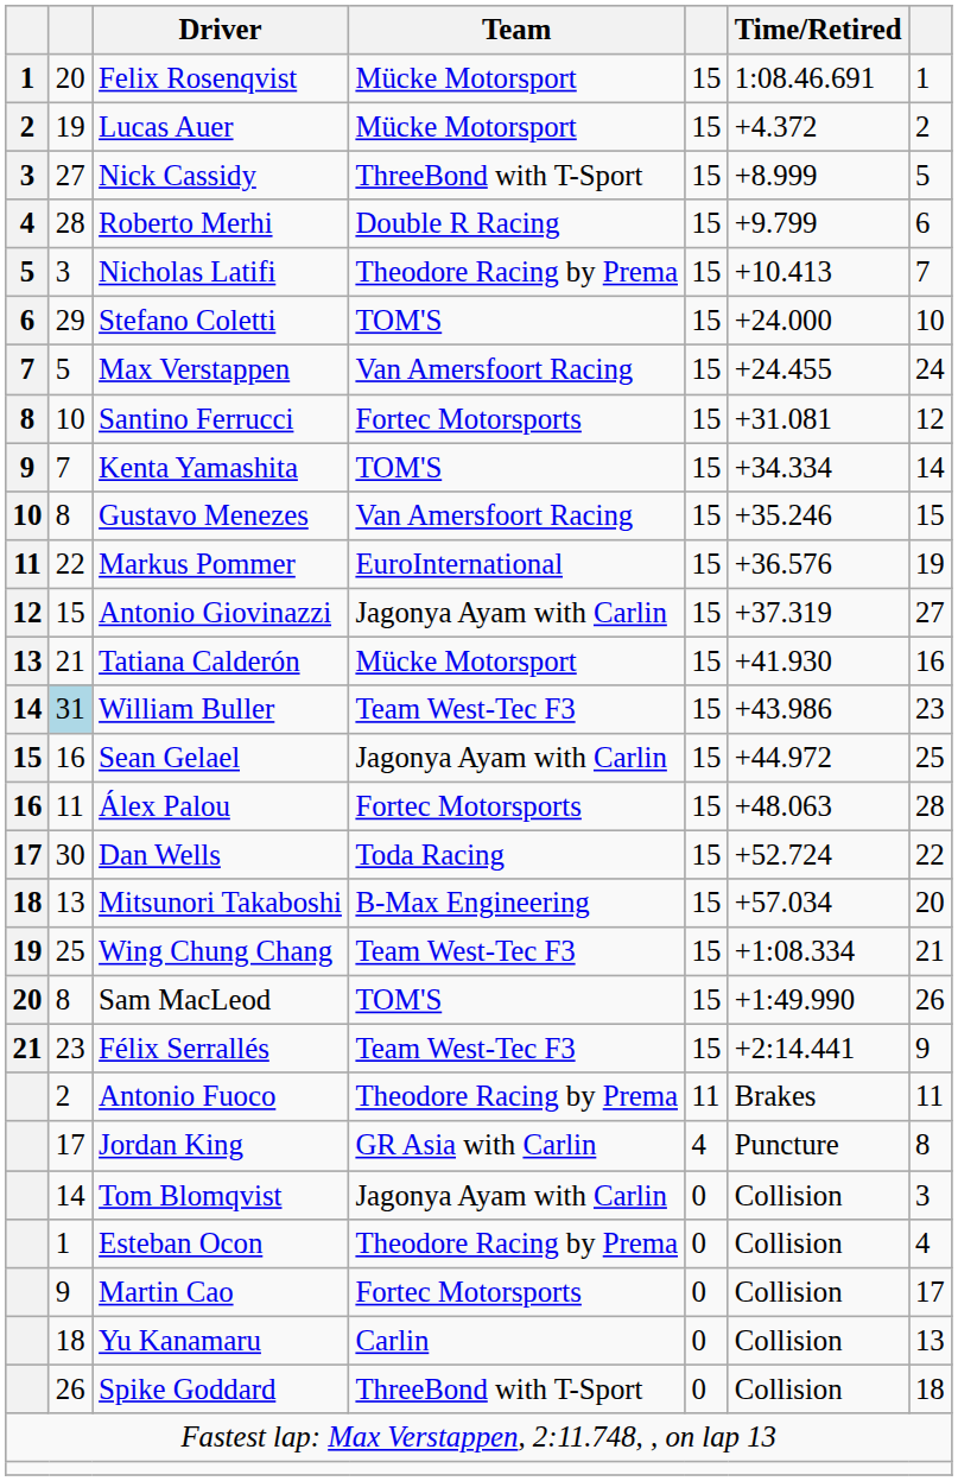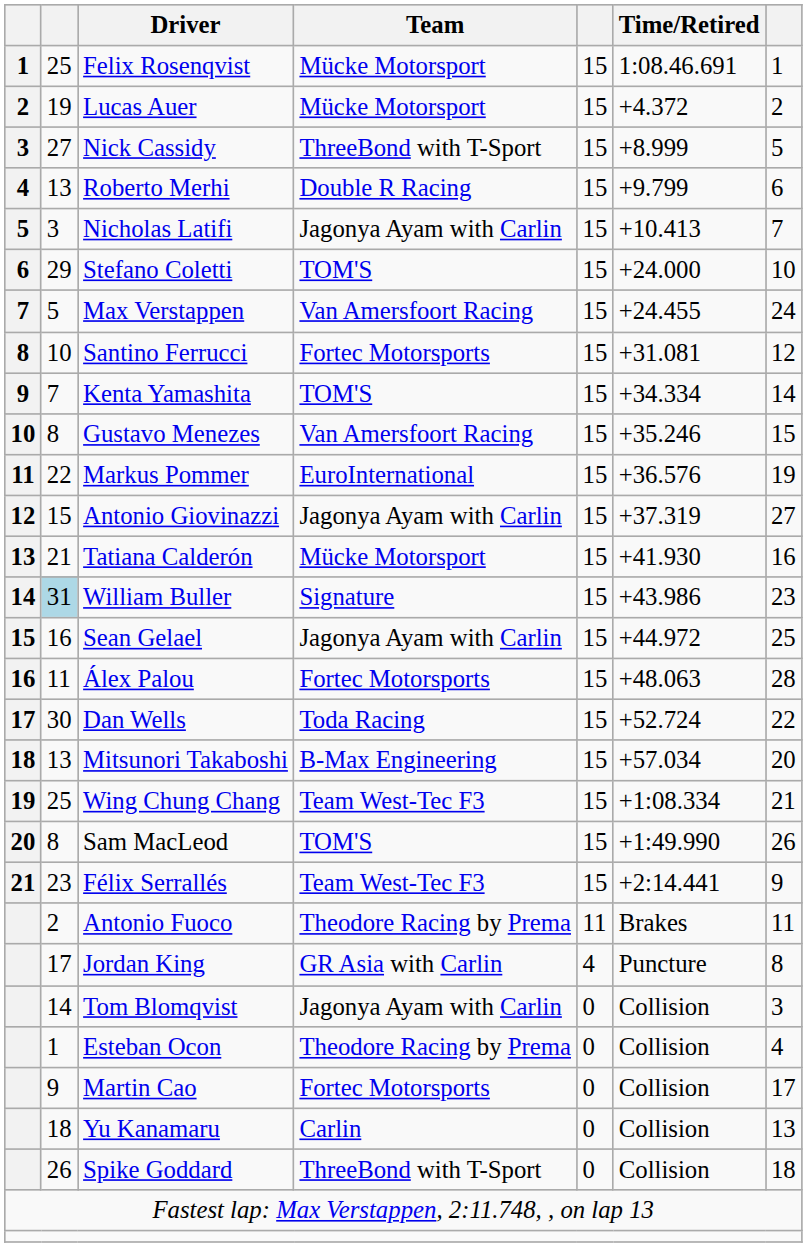 <table class="wikitable" style="font-size: 95%;">
 <tr>
 <th scope="col"></th>
 <th scope="col"></th>
 <th scope="col">Driver</th>
 <th scope="col">Team</th>
 <th scope="col"></th>
 <th scope="col">Time/Retired</th>
 <th scope="col"></th>
 </tr>
 <tr>
 <th scope="row">1</th>
-<td>20</td>
+<td>25</td>
 <td> <a href='#'>Felix Rosenqvist</a></td>
 <td><a href='#'>Mücke Motorsport</a></td>
 <td>15</td>
 <td>1:08.46.691</td>
 <td>1</td>
 </tr>
 <tr>
 <th scope="row">2</th>
 <td>19</td>
 <td> <a href='#'>Lucas Auer</a></td>
 <td><a href='#'>Mücke Motorsport</a></td>
 <td>15</td>
 <td>+4.372</td>
 <td>2</td>
 </tr>
 <tr>
 <th scope="row">3</th>
 <td>27</td>
 <td> <a href='#'>Nick Cassidy</a></td>
 <td><a href='#'>ThreeBond</a> with T-Sport</td>
 <td>15</td>
 <td>+8.999</td>
 <td>5</td>
 </tr>
 <tr>
 <th scope="row">4</th>
-<td>28</td>
+<td>13</td>
 <td> <a href='#'>Roberto Merhi</a></td>
 <td><a href='#'>Double R Racing</a></td>
 <td>15</td>
 <td>+9.799</td>
 <td>6</td>
 </tr>
 <tr>
 <th scope="row">5</th>
 <td>3</td>
 <td> <a href='#'>Nicholas Latifi</a></td>
-<td><a href='#'>Theodore Racing</a> by <a href='#'>Prema</a></td>
+<td>Jagonya Ayam with <a href='#'>Carlin</a></td>
 <td>15</td>
 <td>+10.413</td>
 <td>7</td>
 </tr>
 <tr>
 <th scope="row">6</th>
 <td>29</td>
 <td> <a href='#'>Stefano Coletti</a></td>
 <td><a href='#'>TOM'S</a></td>
 <td>15</td>
 <td>+24.000</td>
 <td>10</td>
 </tr>
 <tr>
 <th scope="row">7</th>
 <td>5</td>
 <td> <a href='#'>Max Verstappen</a></td>
 <td><a href='#'>Van Amersfoort Racing</a></td>
 <td>15</td>
 <td>+24.455</td>
 <td>24</td>
 </tr>
 <tr>
 <th scope="row">8</th>
 <td>10</td>
 <td> <a href='#'>Santino Ferrucci</a></td>
 <td><a href='#'>Fortec Motorsports</a></td>
 <td>15</td>
 <td>+31.081</td>
 <td>12</td>
 </tr>
 <tr>
 <th scope="row">9</th>
 <td>7</td>
 <td> <a href='#'>Kenta Yamashita</a></td>
 <td><a href='#'>TOM'S</a></td>
 <td>15</td>
 <td>+34.334</td>
 <td>14</td>
 </tr>
 <tr>
 <th scope="row">10</th>
 <td>8</td>
 <td> <a href='#'>Gustavo Menezes</a></td>
 <td><a href='#'>Van Amersfoort Racing</a></td>
 <td>15</td>
 <td>+35.246</td>
 <td>15</td>
 </tr>
 <tr>
 <th scope="row">11</th>
 <td>22</td>
 <td> <a href='#'>Markus Pommer</a></td>
 <td><a href='#'>EuroInternational</a></td>
 <td>15</td>
 <td>+36.576</td>
 <td>19</td>
 </tr>
 <tr>
 <th scope="row">12</th>
 <td>15</td>
 <td> <a href='#'>Antonio Giovinazzi</a></td>
 <td>Jagonya Ayam with <a href='#'>Carlin</a></td>
 <td>15</td>
 <td>+37.319</td>
 <td>27</td>
 </tr>
 <tr>
 <th scope="row">13</th>
 <td>21</td>
 <td> <a href='#'>Tatiana Calderón</a></td>
 <td><a href='#'>Mücke Motorsport</a></td>
 <td>15</td>
 <td>+41.930</td>
 <td>16</td>
 </tr>
 <tr>
 <th scope="row">14</th>
 <td style="background: lightblue;">31</td>
 <td> <a href='#'>William Buller</a></td>
-<td><a href='#'>Team West-Tec F3</a></td>
+<td><a href='#'>Signature</a></td>
 <td>15</td>
 <td>+43.986</td>
 <td>23</td>
 </tr>
 <tr>
 <th scope="row">15</th>
 <td>16</td>
 <td> <a href='#'>Sean Gelael</a></td>
 <td>Jagonya Ayam with <a href='#'>Carlin</a></td>
 <td>15</td>
 <td>+44.972</td>
 <td>25</td>
 </tr>
 <tr>
 <th scope="row">16</th>
 <td>11</td>
 <td> <a href='#'>Álex Palou</a></td>
 <td><a href='#'>Fortec Motorsports</a></td>
 <td>15</td>
 <td>+48.063</td>
 <td>28</td>
 </tr>
 <tr>
 <th scope="row">17</th>
 <td>30</td>
 <td> <a href='#'>Dan Wells</a></td>
 <td><a href='#'>Toda Racing</a></td>
 <td>15</td>
 <td>+52.724</td>
 <td>22</td>
 </tr>
 <tr>
 <th scope="row">18</th>
 <td>13</td>
 <td> <a href='#'>Mitsunori Takaboshi</a></td>
 <td><a href='#'>B-Max Engineering</a></td>
 <td>15</td>
 <td>+57.034</td>
 <td>20</td>
 </tr>
 <tr>
 <th scope="row">19</th>
 <td>25</td>
 <td> <a href='#'>Wing Chung Chang</a></td>
 <td><a href='#'>Team West-Tec F3</a></td>
 <td>15</td>
 <td>+1:08.334</td>
 <td>21</td>
 </tr>
 <tr>
 <th scope="row">20</th>
 <td>8</td>
 <td> Sam MacLeod</td>
 <td><a href='#'>TOM'S</a></td>
 <td>15</td>
 <td>+1:49.990</td>
 <td>26</td>
 </tr>
 <tr>
 <th scope="row">21</th>
 <td>23</td>
 <td> <a href='#'>Félix Serrallés</a></td>
 <td><a href='#'>Team West-Tec F3</a></td>
 <td>15</td>
 <td>+2:14.441</td>
 <td>9</td>
 </tr>
 <tr>
 <th scope="row"></th>
 <td>2</td>
 <td> <a href='#'>Antonio Fuoco</a></td>
 <td><a href='#'>Theodore Racing</a> by <a href='#'>Prema</a></td>
 <td>11</td>
 <td>Brakes</td>
 <td>11</td>
 </tr>
 <tr>
 <th scope="row"></th>
 <td>17</td>
 <td> <a href='#'>Jordan King</a></td>
 <td><a href='#'>GR Asia</a> with <a href='#'>Carlin</a></td>
 <td>4</td>
 <td>Puncture</td>
 <td>8</td>
 </tr>
 <tr>
 <th scope="row"></th>
 <td>14</td>
 <td> <a href='#'>Tom Blomqvist</a></td>
 <td>Jagonya Ayam with <a href='#'>Carlin</a></td>
 <td>0</td>
 <td>Collision</td>
 <td>3</td>
 </tr>
 <tr>
 <th scope="row"></th>
 <td>1</td>
 <td> <a href='#'>Esteban Ocon</a></td>
 <td><a href='#'>Theodore Racing</a> by <a href='#'>Prema</a></td>
 <td>0</td>
 <td>Collision</td>
 <td>4</td>
 </tr>
 <tr>
 <th scope="row"></th>
 <td>9</td>
 <td> <a href='#'>Martin Cao</a></td>
 <td><a href='#'>Fortec Motorsports</a></td>
 <td>0</td>
 <td>Collision</td>
 <td>17</td>
 </tr>
 <tr>
 <th scope="row"></th>
 <td>18</td>
 <td> <a href='#'>Yu Kanamaru</a></td>
 <td><a href='#'>Carlin</a></td>
 <td>0</td>
 <td>Collision</td>
 <td>13</td>
 </tr>
 <tr>
 <th scope="row"></th>
 <td>26</td>
 <td> <a href='#'>Spike Goddard</a></td>
 <td><a href='#'>ThreeBond</a> with T-Sport</td>
 <td>0</td>
 <td>Collision</td>
 <td>18</td>
 </tr>
 <tr>
 <td colspan=7 align=center><em>Fastest lap: <a href='#'>Max Verstappen</a>, 2:11.748, , on lap 13</em></td>
 </tr>
 <tr>
 <td colspan=7></td>
 </tr>
 </table>
